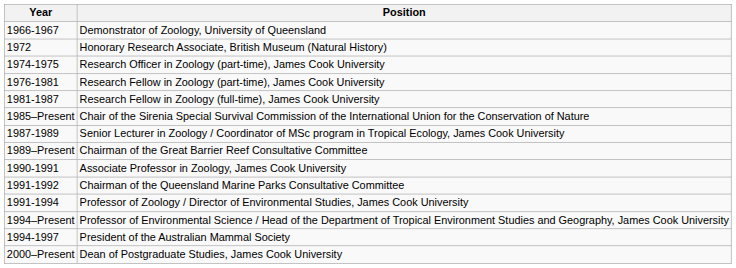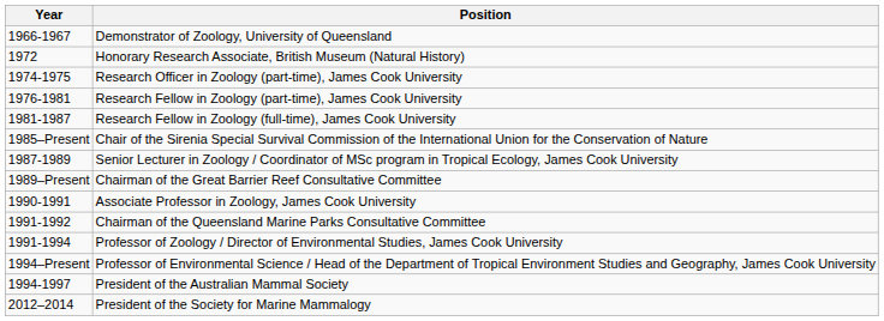 <table class="wikitable">
 <tr>
 <th>Year</th>
 <th>Position</th>
 </tr>
 <tr>
 <td>1966-1967</td>
 <td>Demonstrator of Zoology, University of Queensland</td>
 </tr>
 <tr>
 <td>1972</td>
 <td>Honorary Research Associate, British Museum (Natural History)</td>
 </tr>
 <tr>
 <td>1974-1975</td>
 <td>Research Officer in Zoology (part-time), James Cook University</td>
 </tr>
 <tr>
 <td>1976-1981</td>
 <td>Research Fellow in Zoology (part-time), James Cook University</td>
 </tr>
 <tr>
 <td>1981-1987</td>
 <td>Research Fellow in Zoology (full-time), James Cook University</td>
 </tr>
 <tr>
 <td>1985–Present</td>
 <td>Chair of the Sirenia Special Survival Commission of the International Union for the Conservation of Nature</td>
 </tr>
 <tr>
 <td>1987-1989</td>
 <td>Senior Lecturer in Zoology / Coordinator of MSc program in Tropical Ecology, James Cook University</td>
 </tr>
 <tr>
 <td>1989–Present</td>
 <td>Chairman of the Great Barrier Reef Consultative Committee</td>
 </tr>
 <tr>
 <td>1990-1991</td>
 <td>Associate Professor in Zoology, James Cook University</td>
 </tr>
 <tr>
 <td>1991-1992</td>
 <td>Chairman of the Queensland Marine Parks Consultative Committee</td>
 </tr>
 <tr>
 <td>1991-1994</td>
 <td>Professor of Zoology / Director of Environmental Studies, James Cook University</td>
 </tr>
 <tr>
 <td>1994–Present</td>
 <td>Professor of Environmental Science / Head of the Department of Tropical Environment Studies and Geography, James Cook University</td>
 </tr>
 <tr>
 <td>1994-1997</td>
 <td>President of the Australian Mammal Society</td>
 </tr>
 <tr>
-<td>2000–Present</td>
-<td>Dean of Postgraduate Studies, James Cook University</td>
+<td>2012–2014</td>
+<td>President of the Society for Marine Mammalogy</td>
 </tr>
 </table>
